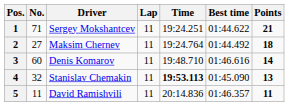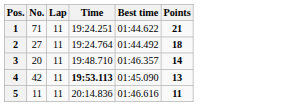 <table class="wikitable" style="font-size: 100%;">
 <tr>
 <th>Pos.</th>
 <th>No.</th>
-<th>Driver</th>
 <th>Lap</th>
 <th>Time</th>
 <th>Best time</th>
 <th>Points</th>
 </tr>
 <tr>
 <th align="center"><strong>1</strong></th>
 <td align="center">71</td>
-<td><a href='#'>Sergey Mokshantcev</a></td>
 <td align="center">11</td>
 <td align="center">19:24.251</td>
 <td align="center">01:44.622</td>
 <td align="center"><strong>21</strong></td>
 </tr>
 <tr>
 <th align="center"><strong>2</strong></th>
 <td align="center">27</td>
-<td><a href='#'>Maksim Chernev</a></td>
 <td align="center">11</td>
 <td align="center">19:24.764</td>
 <td align="center">01:44.492</td>
 <td align="center"><strong>18</strong></td>
 </tr>
 <tr>
 <th align="center"><strong>3</strong></th>
-<td align="center">60</td>
-<td><a href='#'>Denis Komarov</a></td>
+<td align="center">20</td>
 <td align="center">11</td>
 <td align="center">19:48.710</td>
-<td align="center">01:46.616</td>
+<td align="center">01:46.357</td>
 <td align="center"><strong>14</strong></td>
 </tr>
 <tr>
 <th align="center"><strong>4</strong></th>
-<td align="center">32</td>
-<td><a href='#'>Stanislav Chemakin</a></td>
+<td align="center">42</td>
 <td align="center">11</td>
 <td align="center"><strong>19:53.113</strong></td>
 <td align="center">01:45.090</td>
 <td align="center"><strong>13</strong></td>
 </tr>
 <tr>
 <th align="center"><strong>5</strong></th>
 <td align="center">11</td>
-<td><a href='#'>David Ramishvili</a></td>
 <td align="center">11</td>
 <td align="center">20:14.836</td>
-<td align="center">01:46.357</td>
+<td align="center">01:46.616</td>
 <td align="center"><strong>11</strong></td>
 </tr>
 </table>
